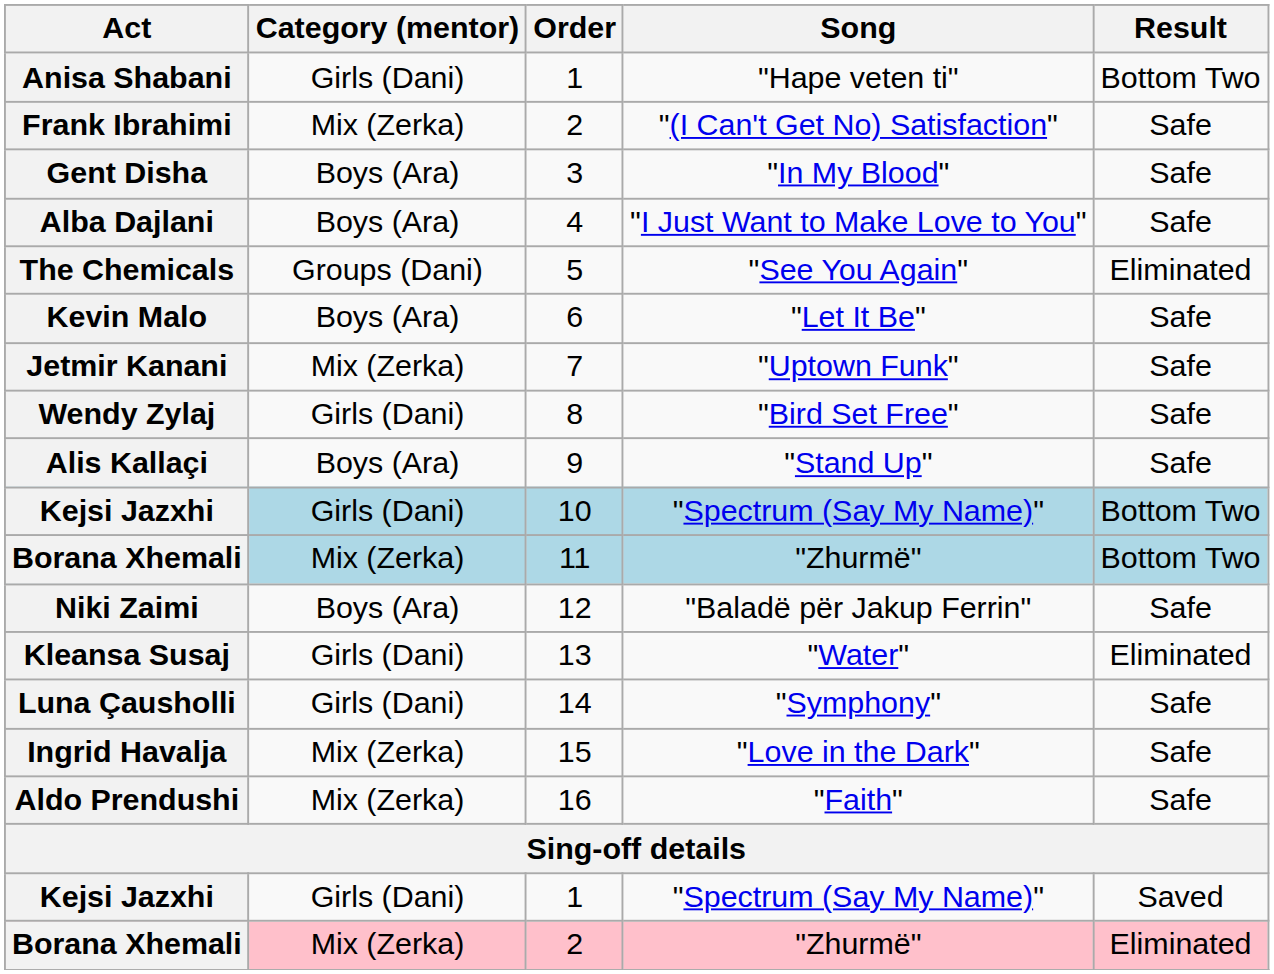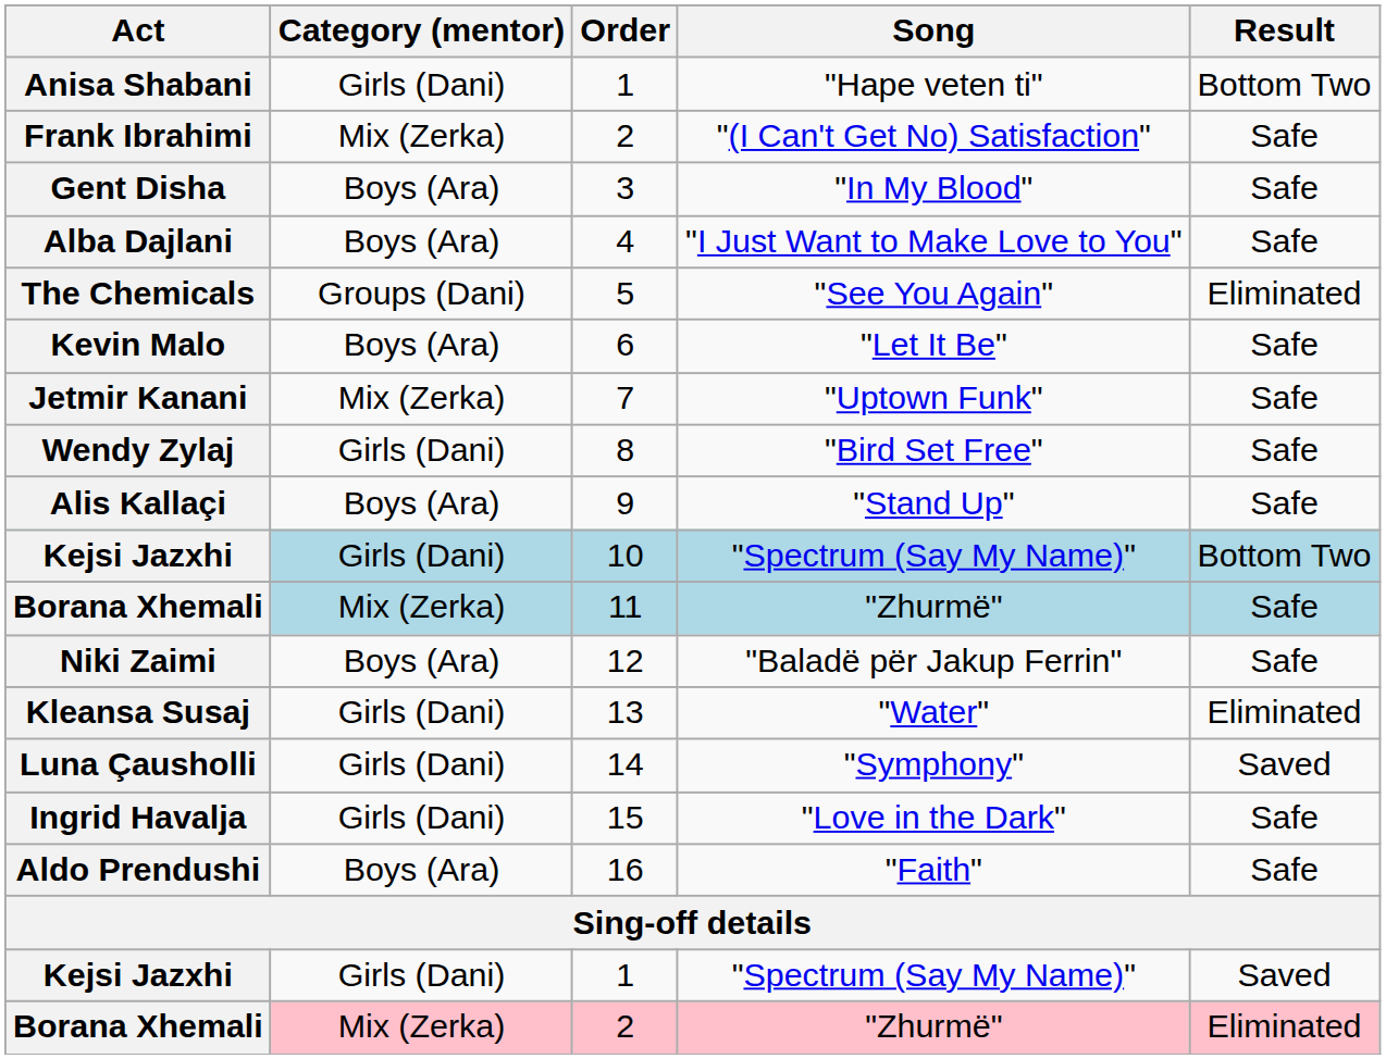 <table class="wikitable plainrowheaders" style="text-align:center;">
 <tr>
 <th scope="col">Act</th>
 <th scope="col">Category (mentor)</th>
 <th scope="col">Order</th>
 <th scope="col">Song</th>
 <th scope="col">Result</th>
 </tr>
 <tr>
 <th scope="row">Anisa Shabani</th>
 <td>Girls (Dani)</td>
 <td>1</td>
 <td>"Hape veten ti"</td>
 <td>Bottom Two</td>
 </tr>
 <tr>
 <th scope="row">Frank Ibrahimi</th>
 <td>Mix (Zerka)</td>
 <td>2</td>
 <td>"<a href='#'>(I Can't Get No) Satisfaction</a>"</td>
 <td>Safe</td>
 </tr>
 <tr>
 <th scope="row">Gent Disha</th>
 <td>Boys (Ara)</td>
 <td>3</td>
 <td>"<a href='#'>In My Blood</a>"</td>
 <td>Safe</td>
 </tr>
 <tr>
 <th scope="row">Alba Dajlani</th>
 <td>Boys (Ara)</td>
 <td>4</td>
 <td>"<a href='#'>I Just Want to Make Love to You</a>"</td>
 <td>Safe</td>
 </tr>
 <tr>
 <th scope="row">The Chemicals</th>
 <td>Groups (Dani)</td>
 <td>5</td>
 <td>"<a href='#'>See You Again</a>"</td>
 <td>Eliminated</td>
 </tr>
 <tr>
 <th scope="row">Kevin Malo</th>
 <td>Boys (Ara)</td>
 <td>6</td>
 <td>"<a href='#'>Let It Be</a>"</td>
 <td>Safe</td>
 </tr>
 <tr>
 <th scope="row">Jetmir Kanani</th>
 <td>Mix (Zerka)</td>
 <td>7</td>
 <td>"<a href='#'>Uptown Funk</a>"</td>
 <td>Safe</td>
 </tr>
 <tr>
 <th scope="row">Wendy Zylaj</th>
 <td>Girls (Dani)</td>
 <td>8</td>
 <td>"<a href='#'>Bird Set Free</a>"</td>
 <td>Safe</td>
 </tr>
 <tr>
 <th scope="row">Alis Kallaçi</th>
 <td>Boys (Ara)</td>
 <td>9</td>
 <td>"<a href='#'>Stand Up</a>"</td>
 <td>Safe</td>
 </tr>
 <tr style="background:lightblue;">
 <th scope="row">Kejsi Jazxhi</th>
 <td>Girls (Dani)</td>
 <td>10</td>
 <td>"<a href='#'>Spectrum (Say My Name)</a>"</td>
 <td>Bottom Two</td>
 </tr>
 <tr style="background:lightblue;">
 <th scope="row">Borana Xhemali</th>
 <td>Mix (Zerka)</td>
 <td>11</td>
 <td>"Zhurmë"</td>
-<td>Bottom Two</td>
+<td>Safe</td>
 </tr>
 <tr>
 <th scope="row">Niki Zaimi</th>
 <td>Boys (Ara)</td>
 <td>12</td>
 <td>"Baladë për Jakup Ferrin"</td>
 <td>Safe</td>
 </tr>
 <tr>
 <th scope="row">Kleansa Susaj</th>
 <td>Girls (Dani)</td>
 <td>13</td>
 <td>"<a href='#'>Water</a>"</td>
 <td>Eliminated</td>
 </tr>
 <tr>
 <th scope="row">Luna Çausholli</th>
 <td>Girls (Dani)</td>
 <td>14</td>
 <td>"<a href='#'>Symphony</a>"</td>
-<td>Safe</td>
+<td>Saved</td>
 </tr>
 <tr>
 <th scope="row">Ingrid Havalja</th>
-<td>Mix (Zerka)</td>
+<td>Girls (Dani)</td>
 <td>15</td>
 <td>"<a href='#'>Love in the Dark</a>"</td>
 <td>Safe</td>
 </tr>
 <tr>
 <th scope="row">Aldo Prendushi</th>
-<td>Mix (Zerka)</td>
+<td>Boys (Ara)</td>
 <td>16</td>
 <td>"<a href='#'>Faith</a>"</td>
 <td>Safe</td>
 </tr>
 <tr>
 <th colspan="5">Sing-off details</th>
 </tr>
 <tr>
 <th scope="row">Kejsi Jazxhi</th>
 <td>Girls (Dani)</td>
 <td>1</td>
 <td>"<a href='#'>Spectrum (Say My Name)</a>"</td>
 <td>Saved</td>
 </tr>
 <tr style="background:pink;">
 <th scope="row">Borana Xhemali</th>
 <td>Mix (Zerka)</td>
 <td>2</td>
 <td>"Zhurmë"</td>
 <td>Eliminated</td>
 </tr>
 <tr>
 </tr>
 </table>
